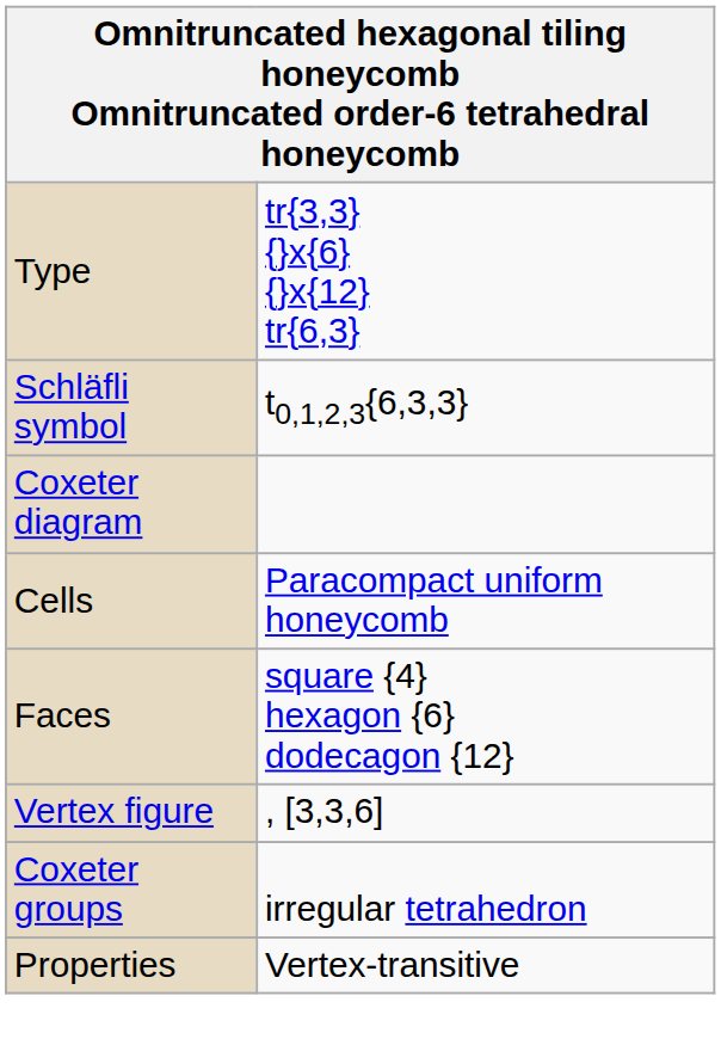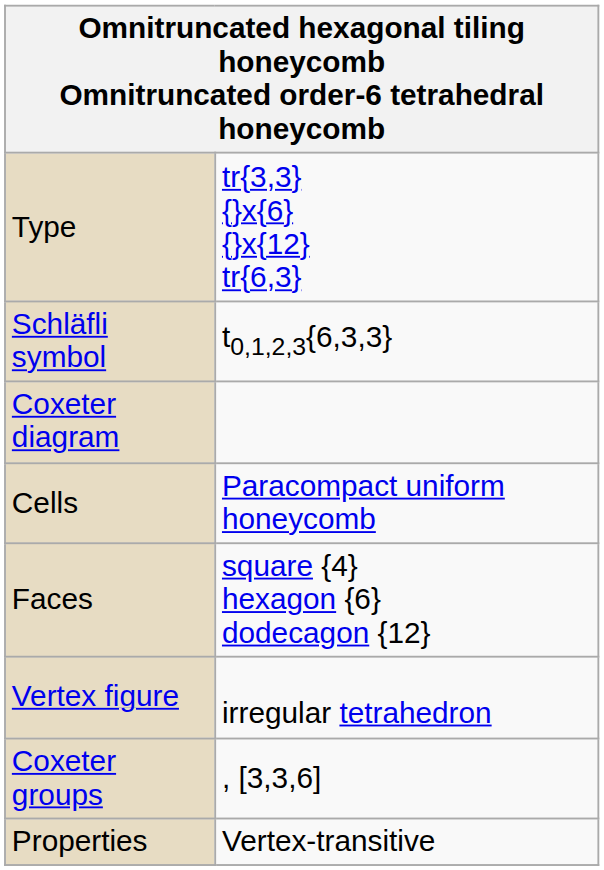 <table class="wikitable" align="right" style="margin-left:10px" width="320">
 <tr>
 <th bgcolor=#e7dcc3 colspan=2>Omnitruncated hexagonal tiling honeycomb<br>Omnitruncated order-6 tetrahedral honeycomb</th>
 </tr>
 <tr>
 <td bgcolor=#e7dcc3>Type</td>
 <td><a href='#'>tr{3,3}</a> <br><a href='#'>{}x{6}</a> <br><a href='#'>{}x{12}</a> <br><a href='#'>tr{6,3}</a> </td>
 </tr>
 <tr>
 <td bgcolor=#e7dcc3><a href='#'>Schläfli symbol</a></td>
 <td>t<sub>0,1,2,3</sub>{6,3,3}</td>
 </tr>
 <tr>
 <td bgcolor=#e7dcc3><a href='#'>Coxeter diagram</a></td>
 <td></td>
 </tr>
 <tr>
 <td bgcolor=#e7dcc3>Cells</td>
 <td><a href='#'>Paracompact uniform honeycomb</a></td>
 </tr>
 <tr>
 <td bgcolor=#e7dcc3>Faces</td>
 <td><a href='#'>square</a> {4}<br><a href='#'>hexagon</a> {6}<br><a href='#'>dodecagon</a> {12}</td>
 </tr>
 <tr>
 <td bgcolor=#e7dcc3><a href='#'>Vertex figure</a></td>
-<td>, [3,3,6]</td>
+<td><br>irregular <a href='#'>tetrahedron</a></td>
 </tr>
 <tr>
 <td bgcolor=#e7dcc3><a href='#'>Coxeter groups</a></td>
-<td><br>irregular <a href='#'>tetrahedron</a></td>
+<td>, [3,3,6]</td>
 </tr>
 <tr>
 <td bgcolor=#e7dcc3>Properties</td>
 <td>Vertex-transitive</td>
 </tr>
 </table>
